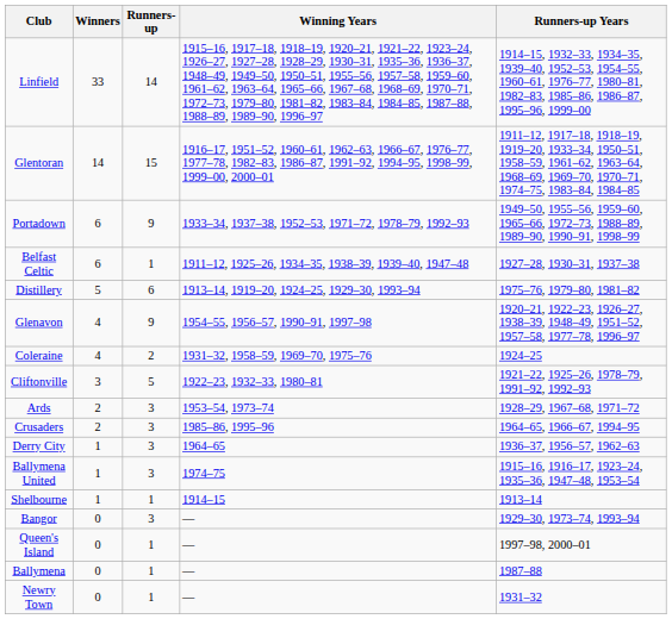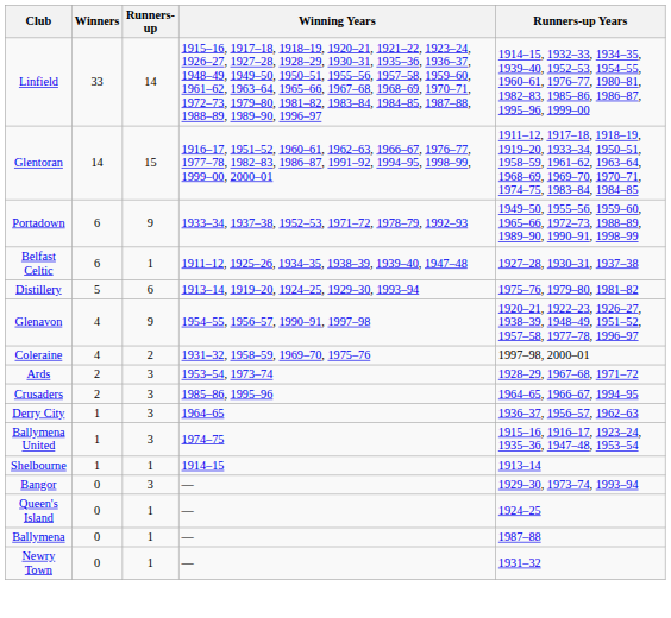 <table class="wikitable" style="text-align:center">
 <tr>
 <th>Club</th>
 <th>Winners</th>
 <th>Runners-up</th>
 <th>Winning Years</th>
 <th>Runners-up Years</th>
 </tr>
 <tr>
 <td><a href='#'>Linfield</a></td>
 <td>33</td>
 <td>14</td>
 <td align=left><a href='#'>1915–16</a>, <a href='#'>1917–18</a>, <a href='#'>1918–19</a>, <a href='#'>1920–21</a>, <a href='#'>1921–22</a>, <a href='#'>1923–24</a>, <a href='#'>1926–27</a>, <a href='#'>1927–28</a>, <a href='#'>1928–29</a>, <a href='#'>1930–31</a>, <a href='#'>1935–36</a>, <a href='#'>1936–37</a>, <a href='#'>1948–49</a>, <a href='#'>1949–50</a>, <a href='#'>1950–51</a>, <a href='#'>1955–56</a>, <a href='#'>1957–58</a>, <a href='#'>1959–60</a>, <a href='#'>1961–62</a>, <a href='#'>1963–64</a>, <a href='#'>1965–66</a>, <a href='#'>1967–68</a>, <a href='#'>1968–69</a>, <a href='#'>1970–71</a>, <a href='#'>1972–73</a>, <a href='#'>1979–80</a>, <a href='#'>1981–82</a>, <a href='#'>1983–84</a>, <a href='#'>1984–85</a>, <a href='#'>1987–88</a>, <a href='#'>1988–89</a>, <a href='#'>1989–90</a>, <a href='#'>1996–97</a></td>
 <td align=left><a href='#'>1914–15</a>, <a href='#'>1932–33</a>, <a href='#'>1934–35</a>, <a href='#'>1939–40</a>, <a href='#'>1952–53</a>, <a href='#'>1954–55</a>, <a href='#'>1960–61</a>, <a href='#'>1976–77</a>, <a href='#'>1980–81</a>, <a href='#'>1982–83</a>, <a href='#'>1985–86</a>, <a href='#'>1986–87</a>, <a href='#'>1995–96</a>, <a href='#'>1999–00</a></td>
 </tr>
 <tr>
 <td><a href='#'>Glentoran</a></td>
 <td>14</td>
 <td>15</td>
 <td align=left><a href='#'>1916–17</a>, <a href='#'>1951–52</a>, <a href='#'>1960–61</a>, <a href='#'>1962–63</a>, <a href='#'>1966–67</a>, <a href='#'>1976–77</a>, <a href='#'>1977–78</a>, <a href='#'>1982–83</a>, <a href='#'>1986–87</a>, <a href='#'>1991–92</a>, <a href='#'>1994–95</a>, <a href='#'>1998–99</a>, <a href='#'>1999–00</a>, <a href='#'>2000–01</a></td>
 <td align=left><a href='#'>1911–12</a>, <a href='#'>1917–18</a>, <a href='#'>1918–19</a>, <a href='#'>1919–20</a>, <a href='#'>1933–34</a>, <a href='#'>1950–51</a>, <a href='#'>1958–59</a>, <a href='#'>1961–62</a>, <a href='#'>1963–64</a>, <a href='#'>1968–69</a>, <a href='#'>1969–70</a>, <a href='#'>1970–71</a>, <a href='#'>1974–75</a>, <a href='#'>1983–84</a>, <a href='#'>1984–85</a></td>
 </tr>
 <tr>
 <td><a href='#'>Portadown</a></td>
 <td>6</td>
 <td>9</td>
 <td align=left><a href='#'>1933–34</a>, <a href='#'>1937–38</a>, <a href='#'>1952–53</a>, <a href='#'>1971–72</a>, <a href='#'>1978–79</a>, <a href='#'>1992–93</a></td>
 <td align=left><a href='#'>1949–50</a>, <a href='#'>1955–56</a>, <a href='#'>1959–60</a>, <a href='#'>1965–66</a>, <a href='#'>1972–73</a>, <a href='#'>1988–89</a>, <a href='#'>1989–90</a>, <a href='#'>1990–91</a>, <a href='#'>1998–99</a></td>
 </tr>
 <tr>
 <td><a href='#'>Belfast Celtic</a></td>
 <td>6</td>
 <td>1</td>
 <td align=left><a href='#'>1911–12</a>, <a href='#'>1925–26</a>, <a href='#'>1934–35</a>, <a href='#'>1938–39</a>, <a href='#'>1939–40</a>, <a href='#'>1947–48</a></td>
 <td align=left><a href='#'>1927–28</a>, <a href='#'>1930–31</a>, <a href='#'>1937–38</a></td>
 </tr>
 <tr>
 <td><a href='#'>Distillery</a></td>
 <td>5</td>
 <td>6</td>
 <td align=left><a href='#'>1913–14</a>, <a href='#'>1919–20</a>, <a href='#'>1924–25</a>, <a href='#'>1929–30</a>, <a href='#'>1993–94</a></td>
 <td align=left><a href='#'>1975–76</a>, <a href='#'>1979–80</a>, <a href='#'>1981–82</a></td>
 </tr>
 <tr>
 <td><a href='#'>Glenavon</a></td>
 <td>4</td>
 <td>9</td>
 <td align=left><a href='#'>1954–55</a>, <a href='#'>1956–57</a>, <a href='#'>1990–91</a>, <a href='#'>1997–98</a></td>
 <td align=left><a href='#'>1920–21</a>, <a href='#'>1922–23</a>, <a href='#'>1926–27</a>, <a href='#'>1938–39</a>, <a href='#'>1948–49</a>, <a href='#'>1951–52</a>, <a href='#'>1957–58</a>, <a href='#'>1977–78</a>, <a href='#'>1996–97</a></td>
 </tr>
 <tr>
 <td><a href='#'>Coleraine</a></td>
 <td>4</td>
 <td>2</td>
 <td align=left><a href='#'>1931–32</a>, <a href='#'>1958–59</a>, <a href='#'>1969–70</a>, <a href='#'>1975–76</a></td>
-<td align=left><a href='#'>1924–25</a></td>
-</tr>
-<tr>
-<td><a href='#'>Cliftonville</a></td>
-<td>3</td>
-<td>5</td>
-<td align=left><a href='#'>1922–23</a>, <a href='#'>1932–33</a>, <a href='#'>1980–81</a></td>
-<td align=left><a href='#'>1921–22</a>, <a href='#'>1925–26</a>, <a href='#'>1978–79</a>, <a href='#'>1991–92</a>, <a href='#'>1992–93</a></td>
+<td align=left>1997–98, 2000–01</td>
 </tr>
 <tr>
 <td><a href='#'>Ards</a></td>
 <td>2</td>
 <td>3</td>
 <td align=left><a href='#'>1953–54</a>, <a href='#'>1973–74</a></td>
 <td align=left><a href='#'>1928–29</a>, <a href='#'>1967–68</a>, <a href='#'>1971–72</a></td>
 </tr>
 <tr>
 <td><a href='#'>Crusaders</a></td>
 <td>2</td>
 <td>3</td>
 <td align=left><a href='#'>1985–86</a>, <a href='#'>1995–96</a></td>
 <td align=left><a href='#'>1964–65</a>, <a href='#'>1966–67</a>, <a href='#'>1994–95</a></td>
 </tr>
 <tr>
 <td><a href='#'>Derry City</a></td>
 <td>1</td>
 <td>3</td>
 <td align=left><a href='#'>1964–65</a></td>
 <td align=left><a href='#'>1936–37</a>, <a href='#'>1956–57</a>, <a href='#'>1962–63</a></td>
 </tr>
 <tr>
 <td><a href='#'>Ballymena United</a></td>
 <td>1</td>
 <td>3</td>
 <td align=left><a href='#'>1974–75</a></td>
 <td align=left><a href='#'>1915–16</a>, <a href='#'>1916–17</a>, <a href='#'>1923–24</a>, <a href='#'>1935–36</a>, <a href='#'>1947–48</a>, <a href='#'>1953–54</a></td>
 </tr>
 <tr>
 <td><a href='#'>Shelbourne</a></td>
 <td>1</td>
 <td>1</td>
 <td align=left><a href='#'>1914–15</a></td>
 <td align=left><a href='#'>1913–14</a></td>
 </tr>
 <tr>
 <td><a href='#'>Bangor</a></td>
 <td>0</td>
 <td>3</td>
 <td align=left>—</td>
 <td align=left><a href='#'>1929–30</a>, <a href='#'>1973–74</a>, <a href='#'>1993–94</a></td>
 </tr>
 <tr>
 <td><a href='#'>Queen's Island</a></td>
 <td>0</td>
 <td>1</td>
 <td align=left>—</td>
-<td align=left>1997–98, 2000–01</td>
+<td align=left><a href='#'>1924–25</a></td>
 </tr>
 <tr>
 <td><a href='#'>Ballymena</a></td>
 <td>0</td>
 <td>1</td>
 <td align=left>—</td>
 <td align=left><a href='#'>1987–88</a></td>
 </tr>
 <tr>
 <td><a href='#'>Newry Town</a></td>
 <td>0</td>
 <td>1</td>
 <td align=left>—</td>
 <td align=left><a href='#'>1931–32</a></td>
 </tr>
 </table>
